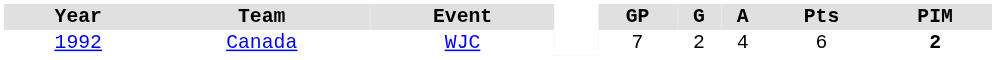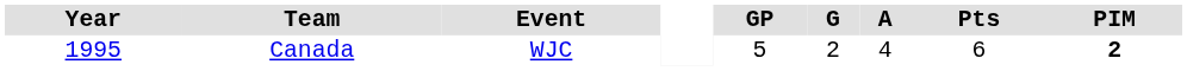 <table border="0" cellpadding="1" cellspacing="0" style="text-align:center; width:50em">
 <tr ALIGN="center" bgcolor="#e0e0e0">
 <th>Year</th>
 <th>Team</th>
 <th>Event</th>
 <th rowspan="99" bgcolor="#ffffff"> </th>
 <th>GP</th>
 <th>G</th>
 <th>A</th>
 <th>Pts</th>
 <th>PIM</th>
 </tr>
 <tr>
-<td><a href='#'>1992</a></td>
+<td><a href='#'>1995</a></td>
 <td><a href='#'>Canada</a></td>
 <td><a href='#'>WJC</a></td>
-<td>7</td>
+<td>5</td>
 <td>2</td>
 <td>4</td>
 <td>6</td>
 <td><strong>2</strong></td>
 </tr>
 </table>
